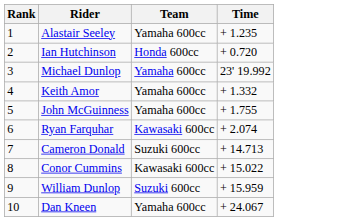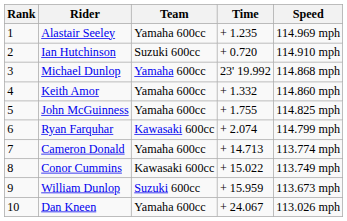 <table class="wikitable">
 <tr style="background:#efefef;">
 <th>Rank</th>
 <th>Rider</th>
 <th>Team</th>
 <th>Time</th>
+<th>Speed</th>
 </tr>
 <tr>
 <td>1</td>
 <td> <a href='#'>Alastair Seeley</a></td>
 <td>Yamaha 600cc</td>
 <td>+ 1.235</td>
+<td>114.969 mph</td>
 </tr>
 <tr>
 <td>2</td>
 <td> <a href='#'>Ian Hutchinson</a></td>
-<td><a href='#'>Honda</a> 600cc</td>
+<td>Suzuki 600cc</td>
 <td>+ 0.720</td>
+<td>114.910 mph</td>
 </tr>
 <tr>
 <td>3</td>
 <td> <a href='#'>Michael Dunlop</a></td>
 <td><a href='#'>Yamaha</a> 600cc</td>
 <td>23' 19.992</td>
+<td>114.868 mph</td>
 </tr>
 <tr>
 <td>4</td>
 <td> <a href='#'>Keith Amor</a></td>
 <td>Yamaha 600cc</td>
 <td>+ 1.332</td>
+<td>114.860 mph</td>
 </tr>
 <tr>
 <td>5</td>
 <td> <a href='#'>John McGuinness</a></td>
 <td>Yamaha 600cc</td>
 <td>+ 1.755</td>
+<td>114.825 mph</td>
 </tr>
 <tr>
 <td>6</td>
 <td> <a href='#'>Ryan Farquhar</a></td>
 <td><a href='#'>Kawasaki</a> 600cc</td>
 <td>+ 2.074</td>
+<td>114.799 mph</td>
 </tr>
 <tr>
 <td>7</td>
 <td> <a href='#'>Cameron Donald</a></td>
-<td>Suzuki 600cc</td>
+<td>Yamaha 600cc</td>
 <td>+ 14.713</td>
+<td>113.774 mph</td>
 </tr>
 <tr>
 <td>8</td>
 <td> <a href='#'>Conor Cummins</a></td>
 <td>Kawasaki 600cc</td>
 <td>+ 15.022</td>
+<td>113.749 mph</td>
 </tr>
 <tr>
 <td>9</td>
 <td> <a href='#'>William Dunlop</a></td>
 <td><a href='#'>Suzuki</a> 600cc</td>
 <td>+ 15.959</td>
+<td>113.673 mph</td>
 </tr>
 <tr>
 <td>10</td>
 <td> <a href='#'>Dan Kneen</a></td>
 <td>Yamaha 600cc</td>
 <td>+ 24.067</td>
+<td>113.026 mph</td>
 </tr>
 </table>
